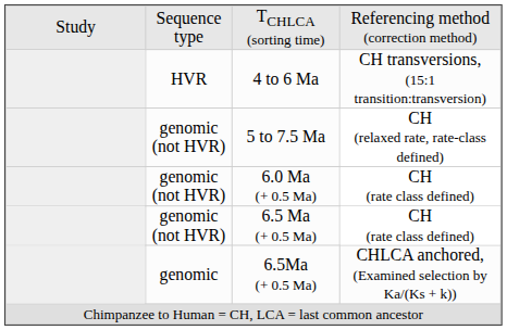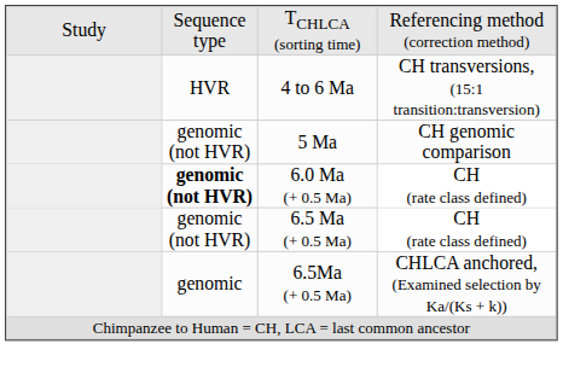 <table border="0" cellspacing="1" cellpadding="0" style="text-align:center; background:#cfcfcf; margin-right: 1em; margin-bottom: 1em; border:1px #3f3f3f solid;">
 <tr style="background:#e7e7e7">
 <td width = 130px>Study</td>
 <td width = 80px>Sequence<br>type</td>
 <td width = 100px>T<sub>CHLCA</sub><br><small>(sorting time)</small></td>
 <td width = 150px>Referencing method<br><small>(correction method)</small></td>
 </tr>
 <tr style =  "background:#fcfcfc">
 <td style =  "background:#efefef"></td>
 <td>HVR</td>
 <td>4 to 6 Ma</td>
 <td>CH transversions,<br><small>(15:1 transition:transversion)</small></td>
 </tr>
 <tr style =  "background:#fcfcfc">
 <td style =  "background:#efefef"></td>
 <td>genomic<br>(not HVR)</td>
-<td>5 to 7.5 Ma</td>
-<td style="background:white">CH <br> <small>(relaxed rate, rate-class defined)</small></td>
+<td>5 Ma</td>
+<td>CH genomic<br> comparison</td>
 </tr>
 <tr style =  "background:#fcfcfc">
 <td style =  "background:#efefef"></td>
-<td>genomic<br>(not HVR)</td>
+<td><strong>genomic<br>(not HVR)</strong></td>
 <td>6.0 Ma<br><small>(+ 0.5 Ma)</small></td>
 <td style="background:white">CH <br> <small>(rate class defined)</small></td>
 </tr>
 <tr style =  "background:#fcfcfc">
 <td style =  "background:#efefef"></td>
 <td>genomic<br>(not HVR)</td>
 <td>6.5 Ma<br><small>(+ 0.5 Ma)</small></td>
 <td style="background:white">CH <br> <small>(rate class defined)</small></td>
 </tr>
 <tr style =  "background:#fcfcfc">
 <td style =  "background:#efefef"></td>
 <td>genomic</td>
 <td>6.5Ma<br><small>(+ 0.5 Ma)</small></td>
 <td>CHLCA anchored, <small>(Examined selection by<br> Ka/(Ks + k))</small></td>
 </tr>
 <tr>
 <td style =  "background:#dfdfdf" colspan = 4><small>Chimpanzee to Human = CH, LCA = last common ancestor</small></td>
 </tr>
 </table>
